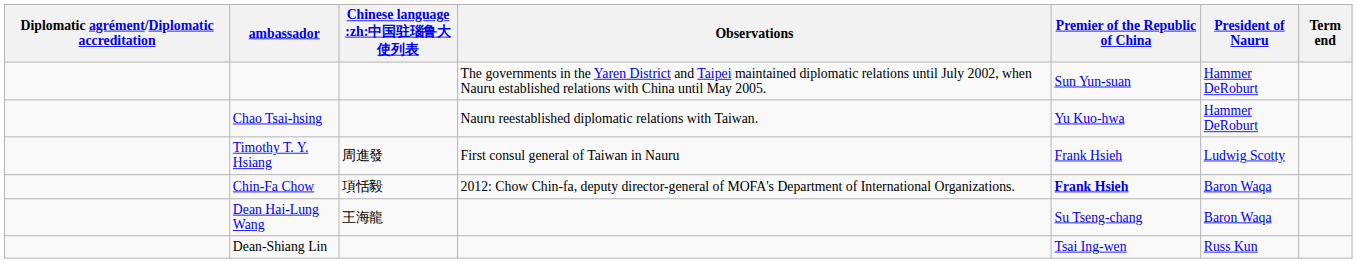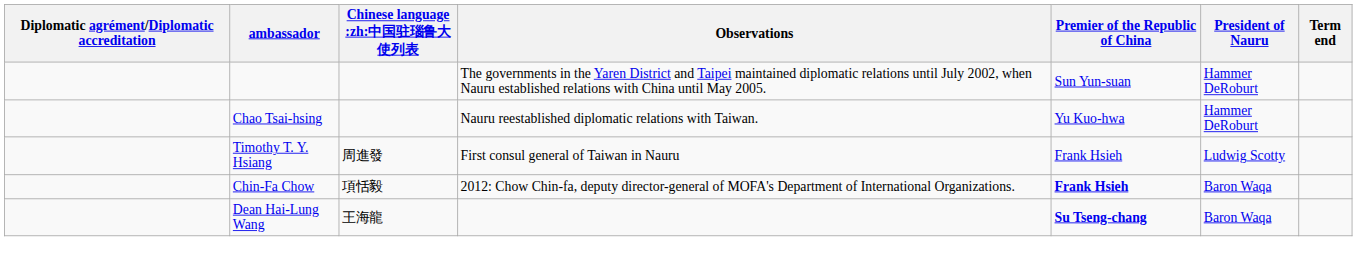 <table class="wikitable sortable">
 <tr>
 <th>Diplomatic <a href='#'>agrément</a>/<a href='#'>Diplomatic accreditation</a></th>
 <th><a href='#'>ambassador</a></th>
 <th><a href='#'>Chinese language</a><br><a href='#'>:zh:中国驻瑙鲁大使列表</a></th>
 <th>Observations</th>
 <th><a href='#'>Premier of the Republic of China</a></th>
 <th><a href='#'>President of Nauru</a></th>
 <th>Term end</th>
 </tr>
 <tr>
 <td></td>
 <td></td>
 <td></td>
 <td>The governments in the <a href='#'>Yaren District</a> and  <a href='#'>Taipei</a> maintained diplomatic relations until July 2002, when Nauru established relations with China until May 2005.</td>
 <td><a href='#'>Sun Yun-suan</a></td>
 <td><a href='#'>Hammer DeRoburt</a></td>
 <td></td>
 </tr>
 <tr>
 <td></td>
 <td><a href='#'>Chao Tsai-hsing</a></td>
 <td></td>
 <td>Nauru reestablished diplomatic relations with Taiwan.</td>
 <td><a href='#'>Yu Kuo-hwa</a></td>
 <td><a href='#'>Hammer DeRoburt</a></td>
 <td></td>
 </tr>
 <tr>
 <td></td>
 <td><a href='#'>Timothy T. Y. Hsiang</a></td>
 <td>周進發</td>
 <td>First consul general of Taiwan in Nauru</td>
 <td><a href='#'>Frank Hsieh</a></td>
 <td><a href='#'>Ludwig Scotty</a></td>
 <td></td>
 </tr>
 <tr>
 <td></td>
 <td><a href='#'>Chin-Fa Chow</a></td>
 <td>項恬毅</td>
 <td>2012: Chow Chin-fa, deputy director-general of MOFA's Department of International Organizations.</td>
 <td><strong><a href='#'>Frank Hsieh</a></strong></td>
 <td><a href='#'>Baron Waqa</a></td>
 <td></td>
 </tr>
 <tr>
 <td></td>
 <td><a href='#'>Dean Hai-Lung Wang</a></td>
 <td>王海龍</td>
 <td></td>
-<td><a href='#'>Su Tseng-chang</a></td>
+<td><strong><a href='#'>Su Tseng-chang</a></strong></td>
 <td><a href='#'>Baron Waqa</a></td>
 <td></td>
 </tr>
-<tr>
-<td></td>
-<td>Dean-Shiang Lin</td>
-<td></td>
-<td></td>
-<td><a href='#'>Tsai Ing-wen</a></td>
-<td><a href='#'>Russ Kun</a></td>
-<td></td>
-</tr>
 </table>
